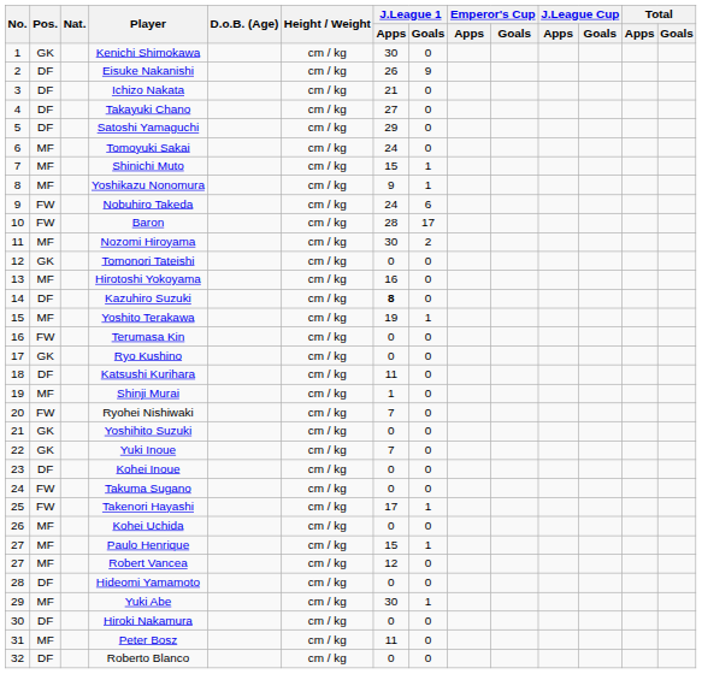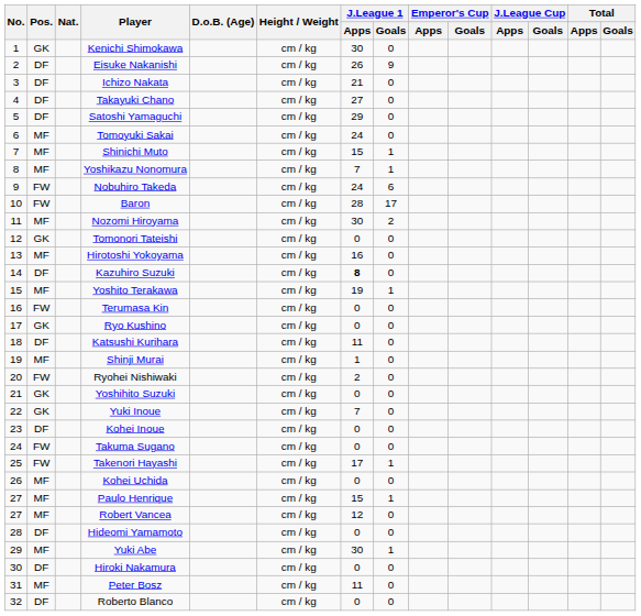 <table class="wikitable" style="text-align:center;">
 <tr>
 <th rowspan="2">No.</th>
 <th rowspan="2">Pos.</th>
 <th rowspan="2">Nat.</th>
 <th rowspan="2">Player</th>
 <th rowspan="2">D.o.B. (Age)</th>
 <th rowspan="2">Height / Weight</th>
 <th colspan="2"><a href='#'>J.League 1</a></th>
 <th colspan="2"><a href='#'>Emperor's Cup</a></th>
 <th colspan="2"><a href='#'>J.League Cup</a></th>
 <th colspan="2">Total</th>
 </tr>
 <tr>
 <th>Apps</th>
 <th>Goals</th>
 <th>Apps</th>
 <th>Goals</th>
 <th>Apps</th>
 <th>Goals</th>
 <th>Apps</th>
 <th>Goals</th>
 </tr>
 <tr>
 <td>1</td>
 <td>GK</td>
 <td></td>
 <td><a href='#'>Kenichi Shimokawa</a></td>
 <td></td>
 <td>cm / kg</td>
 <td>30</td>
 <td>0</td>
 <td></td>
 <td></td>
 <td></td>
 <td></td>
 <td></td>
 <td></td>
 </tr>
 <tr>
 <td>2</td>
 <td>DF</td>
 <td></td>
 <td><a href='#'>Eisuke Nakanishi</a></td>
 <td></td>
 <td>cm / kg</td>
 <td>26</td>
 <td>9</td>
 <td></td>
 <td></td>
 <td></td>
 <td></td>
 <td></td>
 <td></td>
 </tr>
 <tr>
 <td>3</td>
 <td>DF</td>
 <td></td>
 <td><a href='#'>Ichizo Nakata</a></td>
 <td></td>
 <td>cm / kg</td>
 <td>21</td>
 <td>0</td>
 <td></td>
 <td></td>
 <td></td>
 <td></td>
 <td></td>
 <td></td>
 </tr>
 <tr>
 <td>4</td>
 <td>DF</td>
 <td></td>
 <td><a href='#'>Takayuki Chano</a></td>
 <td></td>
 <td>cm / kg</td>
 <td>27</td>
 <td>0</td>
 <td></td>
 <td></td>
 <td></td>
 <td></td>
 <td></td>
 <td></td>
 </tr>
 <tr>
 <td>5</td>
 <td>DF</td>
 <td></td>
 <td><a href='#'>Satoshi Yamaguchi</a></td>
 <td></td>
 <td>cm / kg</td>
 <td>29</td>
 <td>0</td>
 <td></td>
 <td></td>
 <td></td>
 <td></td>
 <td></td>
 <td></td>
 </tr>
 <tr>
 <td>6</td>
 <td>MF</td>
 <td></td>
 <td><a href='#'>Tomoyuki Sakai</a></td>
 <td></td>
 <td>cm / kg</td>
 <td>24</td>
 <td>0</td>
 <td></td>
 <td></td>
 <td></td>
 <td></td>
 <td></td>
 <td></td>
 </tr>
 <tr>
 <td>7</td>
 <td>MF</td>
 <td></td>
 <td><a href='#'>Shinichi Muto</a></td>
 <td></td>
 <td>cm / kg</td>
 <td>15</td>
 <td>1</td>
 <td></td>
 <td></td>
 <td></td>
 <td></td>
 <td></td>
 <td></td>
 </tr>
 <tr>
 <td>8</td>
 <td>MF</td>
 <td></td>
 <td><a href='#'>Yoshikazu Nonomura</a></td>
 <td></td>
 <td>cm / kg</td>
-<td>9</td>
+<td>7</td>
 <td>1</td>
 <td></td>
 <td></td>
 <td></td>
 <td></td>
 <td></td>
 <td></td>
 </tr>
 <tr>
 <td>9</td>
 <td>FW</td>
 <td></td>
 <td><a href='#'>Nobuhiro Takeda</a></td>
 <td></td>
 <td>cm / kg</td>
 <td>24</td>
 <td>6</td>
 <td></td>
 <td></td>
 <td></td>
 <td></td>
 <td></td>
 <td></td>
 </tr>
 <tr>
 <td>10</td>
 <td>FW</td>
 <td></td>
 <td><a href='#'>Baron</a></td>
 <td></td>
 <td>cm / kg</td>
 <td>28</td>
 <td>17</td>
 <td></td>
 <td></td>
 <td></td>
 <td></td>
 <td></td>
 <td></td>
 </tr>
 <tr>
 <td>11</td>
 <td>MF</td>
 <td></td>
 <td><a href='#'>Nozomi Hiroyama</a></td>
 <td></td>
 <td>cm / kg</td>
 <td>30</td>
 <td>2</td>
 <td></td>
 <td></td>
 <td></td>
 <td></td>
 <td></td>
 <td></td>
 </tr>
 <tr>
 <td>12</td>
 <td>GK</td>
 <td></td>
 <td><a href='#'>Tomonori Tateishi</a></td>
 <td></td>
 <td>cm / kg</td>
 <td>0</td>
 <td>0</td>
 <td></td>
 <td></td>
 <td></td>
 <td></td>
 <td></td>
 <td></td>
 </tr>
 <tr>
 <td>13</td>
 <td>MF</td>
 <td></td>
 <td><a href='#'>Hirotoshi Yokoyama</a></td>
 <td></td>
 <td>cm / kg</td>
 <td>16</td>
 <td>0</td>
 <td></td>
 <td></td>
 <td></td>
 <td></td>
 <td></td>
 <td></td>
 </tr>
 <tr>
 <td>14</td>
 <td>DF</td>
 <td></td>
 <td><a href='#'>Kazuhiro Suzuki</a></td>
 <td></td>
 <td>cm / kg</td>
 <td><strong>8</strong></td>
 <td>0</td>
 <td></td>
 <td></td>
 <td></td>
 <td></td>
 <td></td>
 <td></td>
 </tr>
 <tr>
 <td>15</td>
 <td>MF</td>
 <td></td>
 <td><a href='#'>Yoshito Terakawa</a></td>
 <td></td>
 <td>cm / kg</td>
 <td>19</td>
 <td>1</td>
 <td></td>
 <td></td>
 <td></td>
 <td></td>
 <td></td>
 <td></td>
 </tr>
 <tr>
 <td>16</td>
 <td>FW</td>
 <td></td>
 <td><a href='#'>Terumasa Kin</a></td>
 <td></td>
 <td>cm / kg</td>
 <td>0</td>
 <td>0</td>
 <td></td>
 <td></td>
 <td></td>
 <td></td>
 <td></td>
 <td></td>
 </tr>
 <tr>
 <td>17</td>
 <td>GK</td>
 <td></td>
 <td><a href='#'>Ryo Kushino</a></td>
 <td></td>
 <td>cm / kg</td>
 <td>0</td>
 <td>0</td>
 <td></td>
 <td></td>
 <td></td>
 <td></td>
 <td></td>
 <td></td>
 </tr>
 <tr>
 <td>18</td>
 <td>DF</td>
 <td></td>
 <td><a href='#'>Katsushi Kurihara</a></td>
 <td></td>
 <td>cm / kg</td>
 <td>11</td>
 <td>0</td>
 <td></td>
 <td></td>
 <td></td>
 <td></td>
 <td></td>
 <td></td>
 </tr>
 <tr>
 <td>19</td>
 <td>MF</td>
 <td></td>
 <td><a href='#'>Shinji Murai</a></td>
 <td></td>
 <td>cm / kg</td>
 <td>1</td>
 <td>0</td>
 <td></td>
 <td></td>
 <td></td>
 <td></td>
 <td></td>
 <td></td>
 </tr>
 <tr>
 <td>20</td>
 <td>FW</td>
 <td></td>
 <td>Ryohei Nishiwaki</td>
 <td></td>
 <td>cm / kg</td>
-<td>7</td>
+<td>2</td>
 <td>0</td>
 <td></td>
 <td></td>
 <td></td>
 <td></td>
 <td></td>
 <td></td>
 </tr>
 <tr>
 <td>21</td>
 <td>GK</td>
 <td></td>
 <td><a href='#'>Yoshihito Suzuki</a></td>
 <td></td>
 <td>cm / kg</td>
 <td>0</td>
 <td>0</td>
 <td></td>
 <td></td>
 <td></td>
 <td></td>
 <td></td>
 <td></td>
 </tr>
 <tr>
 <td>22</td>
 <td>GK</td>
 <td></td>
 <td><a href='#'>Yuki Inoue</a></td>
 <td></td>
 <td>cm / kg</td>
 <td>7</td>
 <td>0</td>
 <td></td>
 <td></td>
 <td></td>
 <td></td>
 <td></td>
 <td></td>
 </tr>
 <tr>
 <td>23</td>
 <td>DF</td>
 <td></td>
 <td><a href='#'>Kohei Inoue</a></td>
 <td></td>
 <td>cm / kg</td>
 <td>0</td>
 <td>0</td>
 <td></td>
 <td></td>
 <td></td>
 <td></td>
 <td></td>
 <td></td>
 </tr>
 <tr>
 <td>24</td>
 <td>FW</td>
 <td></td>
 <td><a href='#'>Takuma Sugano</a></td>
 <td></td>
 <td>cm / kg</td>
 <td>0</td>
 <td>0</td>
 <td></td>
 <td></td>
 <td></td>
 <td></td>
 <td></td>
 <td></td>
 </tr>
 <tr>
 <td>25</td>
 <td>FW</td>
 <td></td>
 <td><a href='#'>Takenori Hayashi</a></td>
 <td></td>
 <td>cm / kg</td>
 <td>17</td>
 <td>1</td>
 <td></td>
 <td></td>
 <td></td>
 <td></td>
 <td></td>
 <td></td>
 </tr>
 <tr>
 <td>26</td>
 <td>MF</td>
 <td></td>
 <td><a href='#'>Kohei Uchida</a></td>
 <td></td>
 <td>cm / kg</td>
 <td>0</td>
 <td>0</td>
 <td></td>
 <td></td>
 <td></td>
 <td></td>
 <td></td>
 <td></td>
 </tr>
 <tr>
 <td>27</td>
 <td>MF</td>
 <td></td>
 <td><a href='#'>Paulo Henrique</a></td>
 <td></td>
 <td>cm / kg</td>
 <td>15</td>
 <td>1</td>
 <td></td>
 <td></td>
 <td></td>
 <td></td>
 <td></td>
 <td></td>
 </tr>
 <tr>
 <td>27</td>
 <td>MF</td>
 <td></td>
 <td><a href='#'>Robert Vancea</a></td>
 <td></td>
 <td>cm / kg</td>
 <td>12</td>
 <td>0</td>
 <td></td>
 <td></td>
 <td></td>
 <td></td>
 <td></td>
 <td></td>
 </tr>
 <tr>
 <td>28</td>
 <td>DF</td>
 <td></td>
 <td><a href='#'>Hideomi Yamamoto</a></td>
 <td></td>
 <td>cm / kg</td>
 <td>0</td>
 <td>0</td>
 <td></td>
 <td></td>
 <td></td>
 <td></td>
 <td></td>
 <td></td>
 </tr>
 <tr>
 <td>29</td>
 <td>MF</td>
 <td></td>
 <td><a href='#'>Yuki Abe</a></td>
 <td></td>
 <td>cm / kg</td>
 <td>30</td>
 <td>1</td>
 <td></td>
 <td></td>
 <td></td>
 <td></td>
 <td></td>
 <td></td>
 </tr>
 <tr>
 <td>30</td>
 <td>DF</td>
 <td></td>
 <td><a href='#'>Hiroki Nakamura</a></td>
 <td></td>
 <td>cm / kg</td>
 <td>0</td>
 <td>0</td>
 <td></td>
 <td></td>
 <td></td>
 <td></td>
 <td></td>
 <td></td>
 </tr>
 <tr>
 <td>31</td>
 <td>MF</td>
 <td></td>
 <td><a href='#'>Peter Bosz</a></td>
 <td></td>
 <td>cm / kg</td>
 <td>11</td>
 <td>0</td>
 <td></td>
 <td></td>
 <td></td>
 <td></td>
 <td></td>
 <td></td>
 </tr>
 <tr>
 <td>32</td>
 <td>DF</td>
 <td></td>
 <td>Roberto Blanco</td>
 <td></td>
 <td>cm / kg</td>
 <td>0</td>
 <td>0</td>
 <td></td>
 <td></td>
 <td></td>
 <td></td>
 <td></td>
 <td></td>
 </tr>
 </table>
